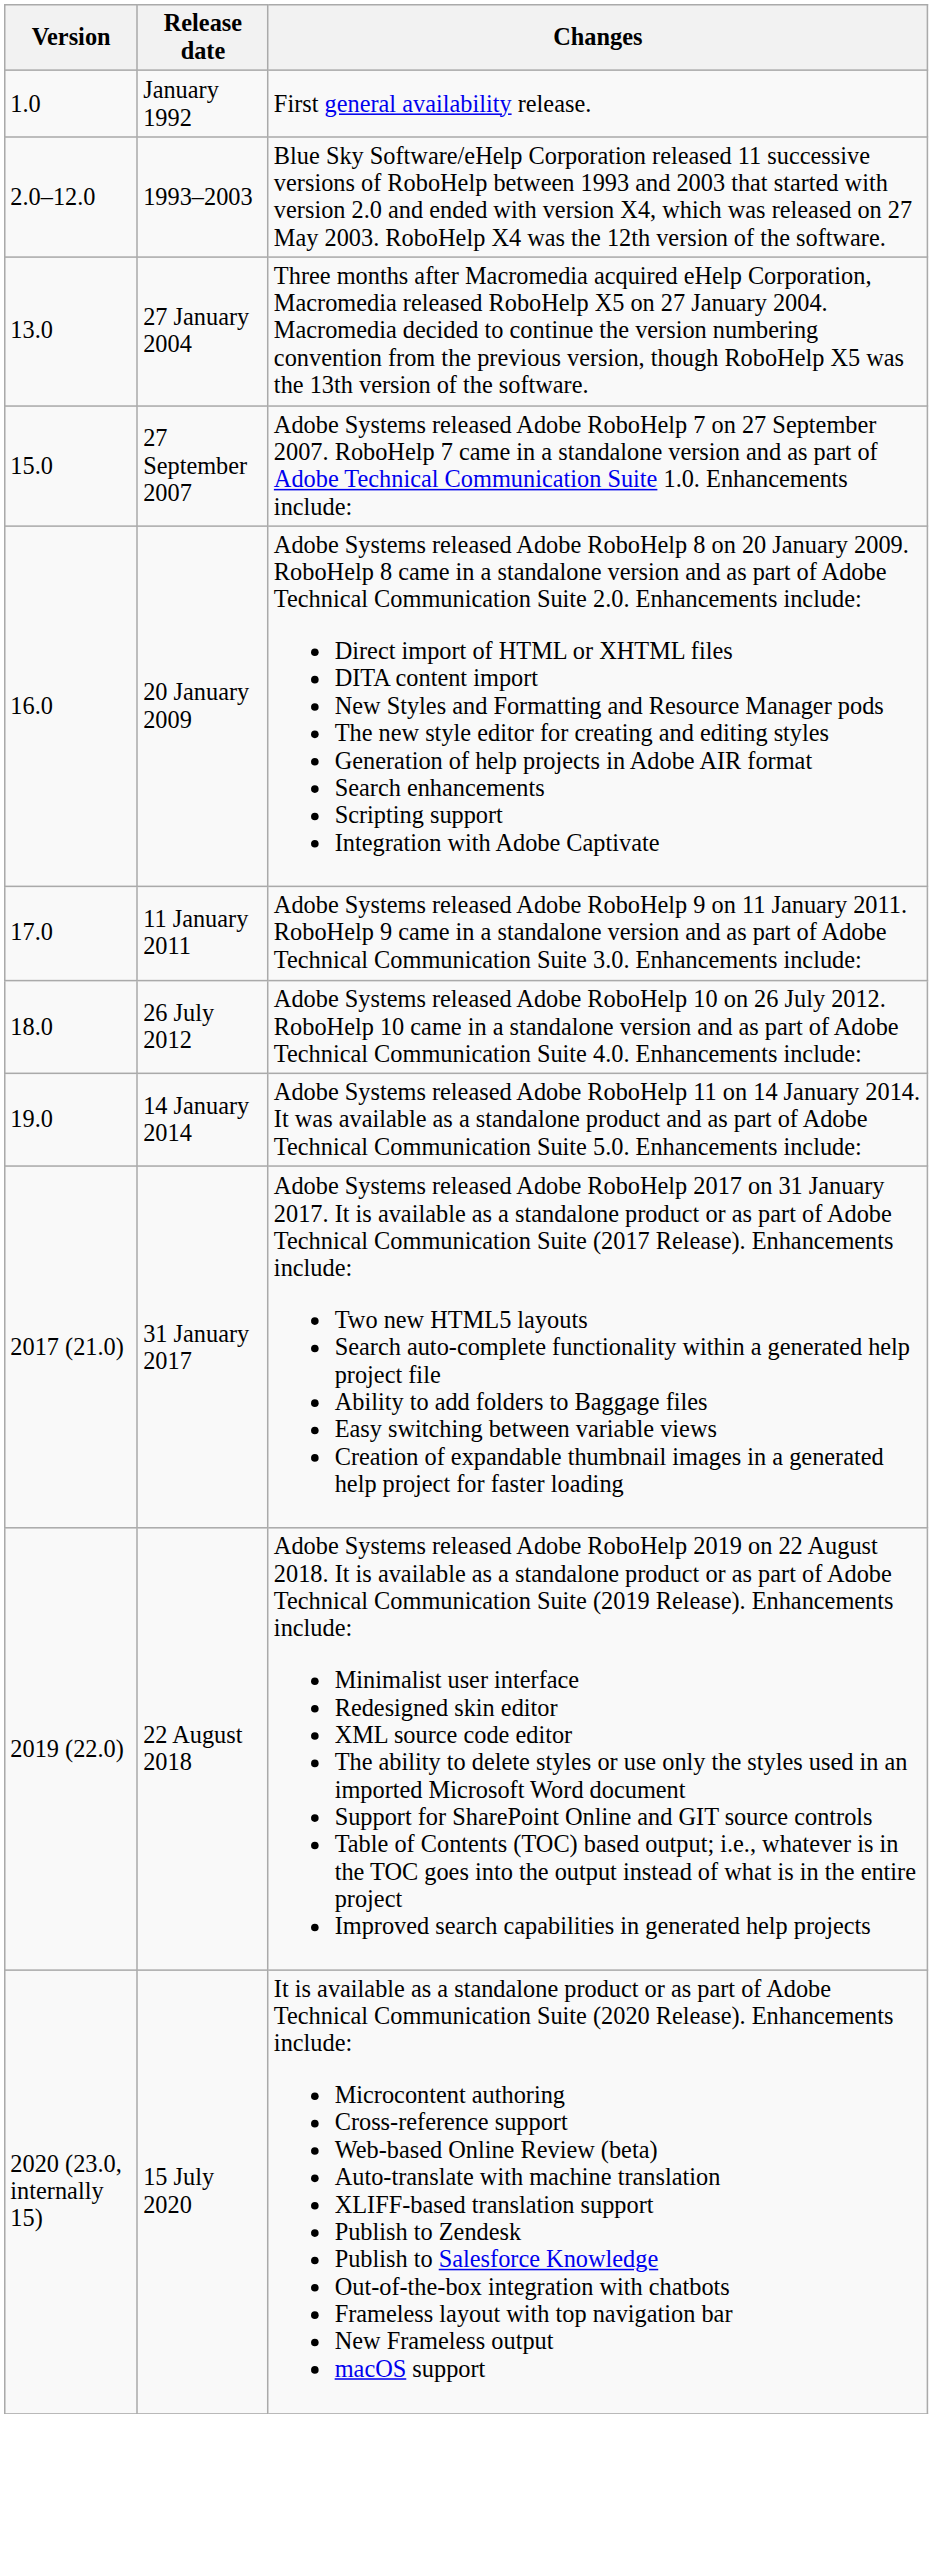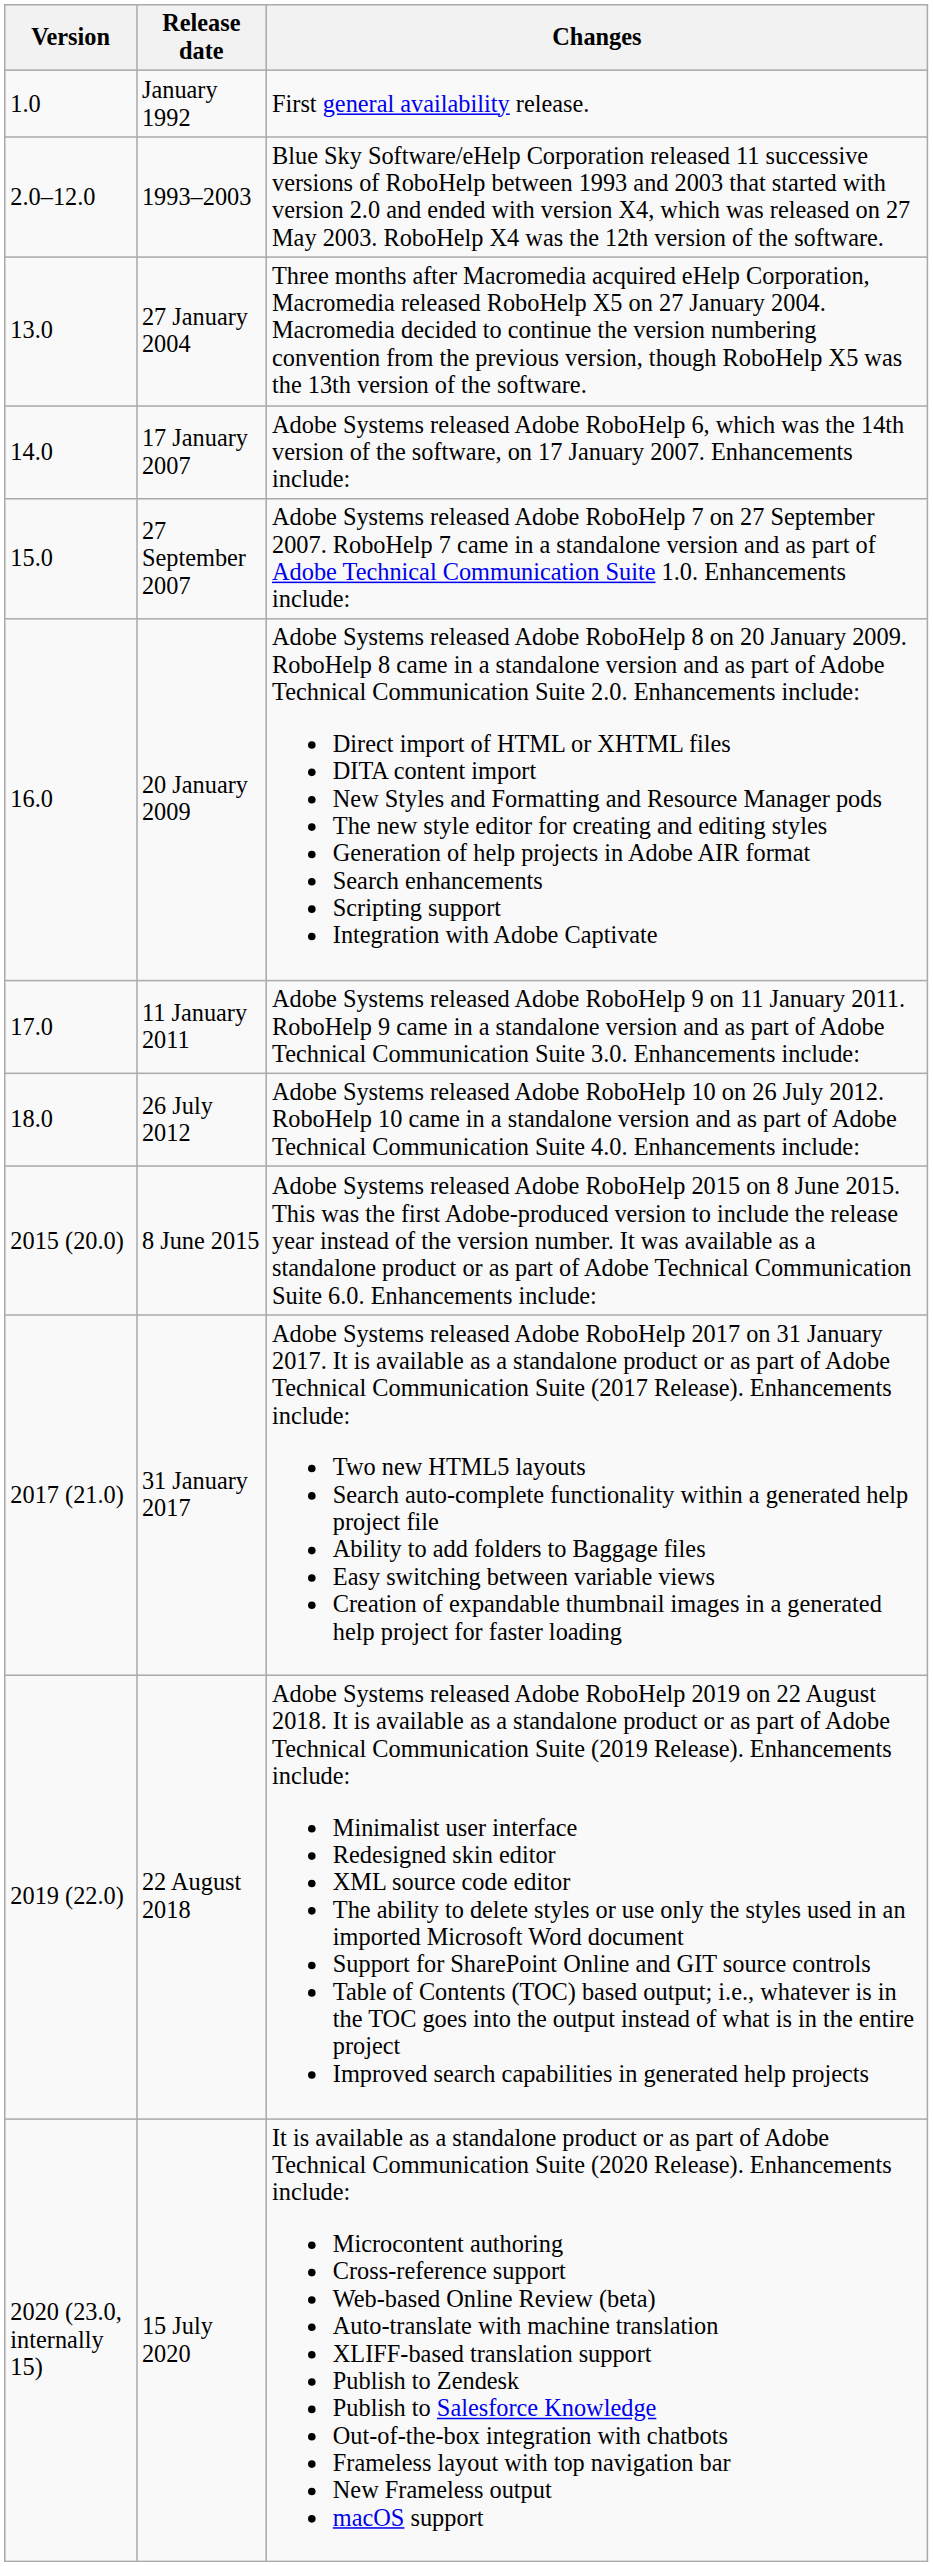 <table class="wikitable">
 <tr>
 <th>Version</th>
 <th>Release date</th>
 <th>Changes</th>
 </tr>
 <tr>
 <td>1.0</td>
 <td>January 1992</td>
 <td>First <a href='#'>general availability</a> release.</td>
 </tr>
 <tr>
 <td>2.0–12.0</td>
 <td>1993–2003</td>
 <td>Blue Sky Software/eHelp Corporation released 11 successive versions of RoboHelp between 1993 and 2003 that started with version 2.0 and ended with version X4, which was released on 27 May 2003. RoboHelp X4 was the 12th version of the software.</td>
 </tr>
 <tr>
 <td>13.0</td>
 <td>27 January 2004</td>
 <td>Three months after Macromedia acquired eHelp Corporation, Macromedia released RoboHelp X5 on 27 January 2004. Macromedia decided to continue the version numbering convention from the previous version, though RoboHelp X5 was the 13th version of the software.</td>
 </tr>
 <tr>
+<td>14.0</td>
+<td>17 January 2007</td>
+<td>Adobe Systems released Adobe RoboHelp 6, which was the 14th version of the software, on 17 January 2007. Enhancements include:</td>
+</tr>
+<tr>
 <td>15.0</td>
 <td>27 September 2007</td>
 <td>Adobe Systems released Adobe RoboHelp 7 on 27 September 2007. RoboHelp 7 came in a standalone version and as part of <a href='#'>Adobe Technical Communication Suite</a> 1.0. Enhancements include:</td>
 </tr>
 <tr>
 <td>16.0</td>
 <td>20 January 2009</td>
 <td>Adobe Systems released Adobe RoboHelp 8 on 20 January 2009. RoboHelp 8 came in a standalone version and as part of Adobe Technical Communication Suite 2.0. Enhancements include:<br><ul><li>Direct import of HTML or XHTML files</li><li>DITA content import</li><li>New Styles and Formatting and Resource Manager pods</li><li>The new style editor for creating and editing styles</li><li>Generation of help projects in Adobe AIR format</li><li>Search enhancements</li><li>Scripting support</li><li>Integration with Adobe Captivate</li></ul></td>
 </tr>
 <tr>
 <td>17.0</td>
 <td>11 January 2011</td>
 <td>Adobe Systems released Adobe RoboHelp 9 on 11 January 2011. RoboHelp 9 came in a standalone version and as part of Adobe Technical Communication Suite 3.0. Enhancements include:</td>
 </tr>
 <tr>
 <td>18.0</td>
 <td>26 July 2012</td>
 <td>Adobe Systems released Adobe RoboHelp 10 on 26 July 2012. RoboHelp 10 came in a standalone version and as part of Adobe Technical Communication Suite 4.0. Enhancements include:</td>
 </tr>
 <tr>
-<td>19.0</td>
-<td>14 January 2014</td>
-<td>Adobe Systems released Adobe RoboHelp 11 on 14 January 2014. It was available as a standalone product and as part of Adobe Technical Communication Suite 5.0. Enhancements include:</td>
+<td>2015 (20.0)</td>
+<td>8 June 2015</td>
+<td>Adobe Systems released Adobe RoboHelp 2015 on 8 June 2015. This was the first Adobe-produced version to include the release year instead of the version number. It was available as a standalone product or as part of Adobe Technical Communication Suite 6.0. Enhancements include:</td>
 </tr>
 <tr>
 <td>2017 (21.0)</td>
 <td>31 January 2017</td>
 <td>Adobe Systems released Adobe RoboHelp 2017 on 31 January 2017. It is available as a standalone product or as part of Adobe Technical Communication Suite (2017 Release). Enhancements include:<br><ul><li>Two new HTML5 layouts</li><li>Search auto-complete functionality within a generated help project file</li><li>Ability to add folders to Baggage files</li><li>Easy switching between variable views</li><li>Creation of expandable thumbnail images in a generated help project for faster loading</li></ul></td>
 </tr>
 <tr>
 <td>2019 (22.0)</td>
 <td>22 August 2018</td>
 <td>Adobe Systems released Adobe RoboHelp 2019 on 22 August 2018. It is available as a standalone product or as part of Adobe Technical Communication Suite (2019 Release). Enhancements include:<br><ul><li>Minimalist user interface</li><li>Redesigned skin editor</li><li>XML source code editor</li><li>The ability to delete styles or use only the styles used in an imported Microsoft Word document</li><li>Support for SharePoint Online and GIT source controls</li><li>Table of Contents (TOC) based output; i.e., whatever is in the TOC goes into the output instead of what is in the entire project</li><li>Improved search capabilities in generated help projects</li></ul></td>
 </tr>
 <tr>
 <td>2020 (23.0, internally 15)</td>
 <td>15 July 2020</td>
 <td>It is available as a standalone product or as part of Adobe Technical Communication Suite (2020 Release). Enhancements include:<br><ul><li>Microcontent authoring</li><li>Cross-reference support</li><li>Web-based Online Review (beta)</li><li>Auto-translate with machine translation</li><li>XLIFF-based translation support</li><li>Publish to Zendesk</li><li>Publish to <a href='#'>Salesforce Knowledge</a></li><li>Out-of-the-box integration with chatbots</li><li>Frameless layout with top navigation bar</li><li>New Frameless output</li><li><a href='#'>macOS</a> support</li></ul></td>
 </tr>
 </table>
